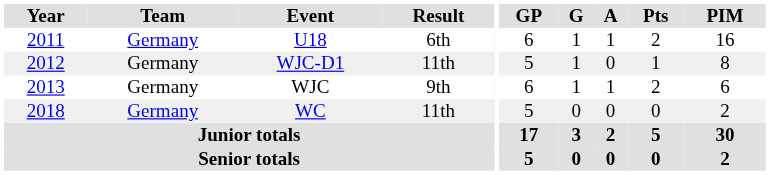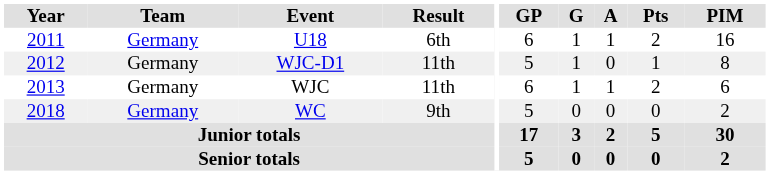 <table border="0" cellpadding="1" cellspacing="0" ID="Table3" style="text-align:center; width:40em">
 <tr ALIGN="center" bgcolor="#e0e0e0">
 <th>Year</th>
 <th>Team</th>
 <th>Event</th>
 <th>Result</th>
 <th rowspan="99" bgcolor="#ffffff"></th>
 <th>GP</th>
 <th>G</th>
 <th>A</th>
 <th>Pts</th>
 <th>PIM</th>
 </tr>
 <tr>
 <td><a href='#'>2011</a></td>
 <td><a href='#'>Germany</a></td>
 <td><a href='#'>U18</a></td>
 <td>6th</td>
 <td>6</td>
 <td>1</td>
 <td>1</td>
 <td>2</td>
 <td>16</td>
 </tr>
 <tr bgcolor="#f0f0f0">
 <td><a href='#'>2012</a></td>
 <td>Germany</td>
 <td><a href='#'>WJC-D1</a></td>
 <td>11th</td>
 <td>5</td>
 <td>1</td>
 <td>0</td>
 <td>1</td>
 <td>8</td>
 </tr>
 <tr>
 <td><a href='#'>2013</a></td>
 <td>Germany</td>
 <td>WJC</td>
-<td>9th</td>
+<td>11th</td>
 <td>6</td>
 <td>1</td>
 <td>1</td>
 <td>2</td>
 <td>6</td>
 </tr>
 <tr bgcolor="#f0f0f0">
 <td><a href='#'>2018</a></td>
 <td><a href='#'>Germany</a></td>
 <td><a href='#'>WC</a></td>
-<td>11th</td>
+<td>9th</td>
 <td>5</td>
 <td>0</td>
 <td>0</td>
 <td>0</td>
 <td>2</td>
 </tr>
 <tr bgcolor="#e0e0e0">
 <th colspan="4">Junior totals</th>
 <th>17</th>
 <th>3</th>
 <th>2</th>
 <th>5</th>
 <th>30</th>
 </tr>
 <tr bgcolor="#e0e0e0">
 <th colspan="4">Senior totals</th>
 <th>5</th>
 <th>0</th>
 <th>0</th>
 <th>0</th>
 <th>2</th>
 </tr>
 </table>
